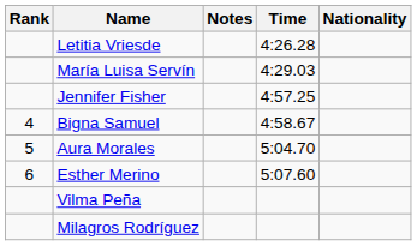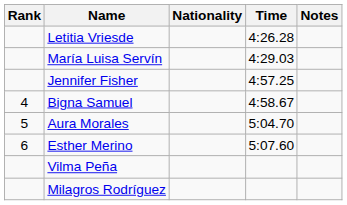 <table class="wikitable sortable" style="text-align:center;font-size:95%">
 <tr>
 <th>Rank</th>
 <th>Name</th>
+<th>Nationality</th>
+<th>Time</th>
 <th>Notes</th>
-<th>Time</th>
-<th>Nationality</th>
 </tr>
 <tr>
 <td></td>
 <td align=left><a href='#'>Letitia Vriesde</a></td>
+<td align=left></td>
+<td>4:26.28</td>
 <td></td>
-<td>4:26.28</td>
-<td align=left></td>
 </tr>
 <tr>
 <td></td>
 <td align=left><a href='#'>María Luisa Servín</a></td>
+<td align=left></td>
+<td>4:29.03</td>
 <td></td>
-<td>4:29.03</td>
-<td align=left></td>
 </tr>
 <tr>
 <td></td>
 <td align=left><a href='#'>Jennifer Fisher</a></td>
+<td align=left></td>
+<td>4:57.25</td>
 <td></td>
-<td>4:57.25</td>
-<td align=left></td>
 </tr>
 <tr>
 <td>4</td>
 <td align=left><a href='#'>Bigna Samuel</a></td>
+<td align=left></td>
+<td>4:58.67</td>
 <td></td>
-<td>4:58.67</td>
-<td align=left></td>
 </tr>
 <tr>
 <td>5</td>
 <td align=left><a href='#'>Aura Morales</a></td>
+<td align=left></td>
+<td>5:04.70</td>
 <td></td>
-<td>5:04.70</td>
-<td align=left></td>
 </tr>
 <tr>
 <td>6</td>
 <td align=left><a href='#'>Esther Merino</a></td>
+<td align=left></td>
+<td>5:07.60</td>
 <td></td>
-<td>5:07.60</td>
-<td align=left></td>
 </tr>
 <tr>
 <td></td>
 <td align=left><a href='#'>Vilma Peña</a></td>
+<td align=left></td>
 <td></td>
 <td></td>
-<td align=left></td>
 </tr>
 <tr>
 <td></td>
 <td align=left><a href='#'>Milagros Rodríguez</a></td>
+<td align=left></td>
 <td></td>
 <td></td>
-<td align=left></td>
 </tr>
 </table>
